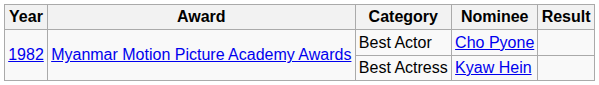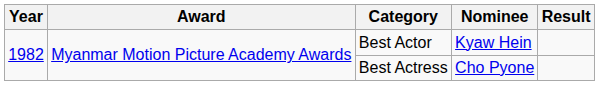 <table class="wikitable">
 <tr>
 <th>Year</th>
 <th>Award</th>
 <th>Category</th>
 <th>Nominee</th>
 <th>Result</th>
 </tr>
 <tr>
 <td scope="row" rowspan="2"><a href='#'>1982</a></td>
 <td scope="row" rowspan="2"><a href='#'>Myanmar Motion Picture Academy Awards</a></td>
 <td>Best Actor</td>
-<td><a href='#'>Cho Pyone</a></td>
+<td><a href='#'>Kyaw Hein</a></td>
 <td></td>
 </tr>
 <tr>
 <td>Best Actress</td>
-<td><a href='#'>Kyaw Hein</a></td>
+<td><a href='#'>Cho Pyone</a></td>
 <td></td>
 </tr>
 </table>
